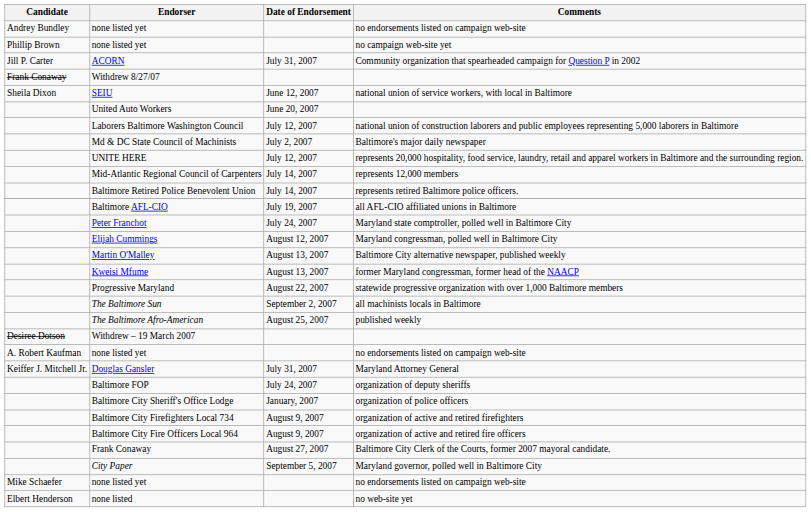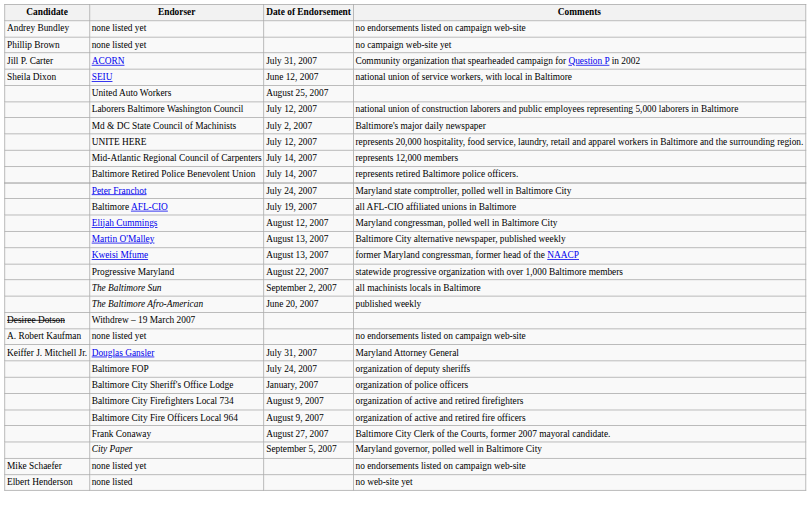 <table class="wikitable" style="margin: 1em; font-size: 75%">
 <tr>
 <th>Candidate</th>
 <th>Endorser</th>
 <th>Date of Endorsement</th>
 <th>Comments</th>
 </tr>
 <tr>
 <td>Andrey Bundley</td>
 <td>none listed yet</td>
 <td></td>
 <td>no endorsements listed on campaign web-site</td>
 </tr>
 <tr>
 <td>Phillip Brown</td>
 <td>none listed yet</td>
 <td></td>
 <td>no campaign web-site yet</td>
 </tr>
 <tr>
 <td>Jill P. Carter</td>
 <td><a href='#'>ACORN</a></td>
 <td>July 31, 2007</td>
 <td>Community organization that spearheaded campaign for <a href='#'>Question P</a> in 2002</td>
 </tr>
 <tr>
-<td><s>Frank Conaway</s></td>
-<td>Withdrew 8/27/07</td>
-<td></td>
-<td></td>
-</tr>
-<tr>
 <td>Sheila Dixon</td>
 <td><a href='#'>SEIU</a></td>
 <td>June 12, 2007</td>
 <td>national union of service workers, with local in Baltimore</td>
 </tr>
 <tr>
 <td></td>
 <td>United Auto Workers</td>
-<td>June 20, 2007</td>
+<td>August 25, 2007</td>
 <td></td>
 </tr>
 <tr>
 <td></td>
 <td>Laborers Baltimore Washington Council</td>
 <td>July 12, 2007</td>
 <td>national union of construction laborers and public employees representing 5,000 laborers in Baltimore</td>
 </tr>
 <tr>
 <td></td>
 <td>Md & DC State Council of Machinists</td>
 <td>July 2, 2007</td>
 <td>Baltimore's major daily newspaper</td>
 </tr>
 <tr>
 <td></td>
 <td>UNITE HERE</td>
 <td>July 12, 2007</td>
 <td>represents 20,000 hospitality, food service, laundry, retail and apparel workers in Baltimore and the surrounding region.</td>
 </tr>
 <tr>
 <td></td>
 <td>Mid-Atlantic Regional Council of Carpenters</td>
 <td>July 14, 2007</td>
 <td>represents 12,000 members</td>
 </tr>
 <tr>
 <td></td>
 <td>Baltimore Retired Police Benevolent Union</td>
 <td>July 14, 2007</td>
 <td>represents retired Baltimore police officers.</td>
 </tr>
 <tr>
 </tr>
 <tr>
 <td></td>
+<td><a href='#'>Peter Franchot</a></td>
+<td>July 24, 2007</td>
+<td>Maryland state comptroller, polled well in Baltimore City</td>
+</tr>
+<tr>
+<td></td>
 <td>Baltimore <a href='#'>AFL-CIO</a></td>
 <td>July 19, 2007</td>
 <td>all AFL-CIO affiliated unions in Baltimore</td>
-</tr>
-<tr>
-<td></td>
-<td><a href='#'>Peter Franchot</a></td>
-<td>July 24, 2007</td>
-<td>Maryland state comptroller, polled well in Baltimore City</td>
 </tr>
 <tr>
 <td></td>
 <td><a href='#'>Elijah Cummings</a></td>
 <td>August 12, 2007</td>
 <td>Maryland congressman, polled well in Baltimore City</td>
 </tr>
 <tr>
 <td></td>
 <td><a href='#'>Martin O'Malley</a></td>
 <td>August 13, 2007</td>
 <td>Baltimore City alternative newspaper, published weekly</td>
 </tr>
 <tr>
 <td></td>
 <td><a href='#'>Kweisi Mfume</a></td>
 <td>August 13, 2007</td>
 <td>former Maryland congressman, former head of the <a href='#'>NAACP</a></td>
 </tr>
 <tr>
 <td></td>
 <td>Progressive Maryland</td>
 <td>August 22, 2007</td>
 <td>statewide progressive organization with over 1,000 Baltimore members</td>
 </tr>
 <tr>
 <td></td>
 <td><em>The Baltimore Sun</em></td>
 <td>September 2, 2007</td>
 <td>all machinists locals in Baltimore</td>
 </tr>
 <tr>
 <td></td>
 <td><em>The Baltimore Afro-American</em></td>
-<td>August 25, 2007</td>
+<td>June 20, 2007</td>
 <td>published weekly</td>
 </tr>
 <tr>
 <td><s>Desiree Dotson</s></td>
 <td>Withdrew – 19 March 2007 </td>
 <td></td>
 <td></td>
 </tr>
 <tr>
 <td>A. Robert Kaufman</td>
 <td>none listed yet</td>
 <td></td>
 <td>no endorsements listed on campaign web-site</td>
 </tr>
 <tr>
 <td>Keiffer J. Mitchell Jr.</td>
 <td><a href='#'>Douglas Gansler</a></td>
 <td>July 31, 2007</td>
 <td>Maryland Attorney General</td>
 </tr>
 <tr>
 <td></td>
 <td>Baltimore FOP</td>
 <td>July 24, 2007</td>
 <td>organization of deputy sheriffs</td>
 </tr>
 <tr>
 <td></td>
 <td>Baltimore City Sheriff's Office Lodge</td>
 <td>January, 2007</td>
 <td>organization of police officers</td>
 </tr>
 <tr>
 <td></td>
 <td>Baltimore City Firefighters Local 734</td>
 <td>August 9, 2007</td>
 <td>organization of active and retired firefighters</td>
 </tr>
 <tr>
 <td></td>
 <td>Baltimore City Fire Officers Local 964</td>
 <td>August 9, 2007</td>
 <td>organization of active and retired fire officers</td>
 </tr>
 <tr>
 <td></td>
 <td>Frank Conaway</td>
 <td>August 27, 2007</td>
 <td>Baltimore City Clerk of the Courts, former 2007 mayoral candidate.</td>
 </tr>
 <tr>
 <td></td>
 <td><em>City Paper</em></td>
 <td>September 5, 2007</td>
 <td>Maryland governor, polled well in Baltimore City</td>
 </tr>
 <tr>
 <td>Mike Schaefer</td>
 <td>none listed yet</td>
 <td></td>
 <td>no endorsements listed on campaign web-site</td>
 </tr>
 <tr>
 <td>Elbert Henderson</td>
 <td>none listed</td>
 <td></td>
 <td>no web-site yet</td>
 </tr>
 </table>
